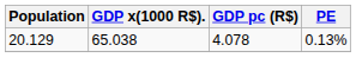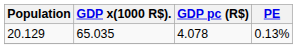 <table class="wikitable" border="1">
 <tr>
 <th>Population </th>
 <th><a href='#'>GDP</a> x(1000 R$).</th>
 <th><a href='#'>GDP pc</a> (R$)</th>
 <th><a href='#'>PE</a></th>
 </tr>
 <tr>
 <td>20.129</td>
-<td>65.038</td>
+<td>65.035</td>
 <td>4.078</td>
 <td>0.13%</td>
 </tr>
 <tr>
 </tr>
 </table>
